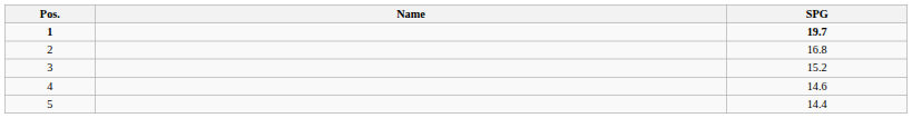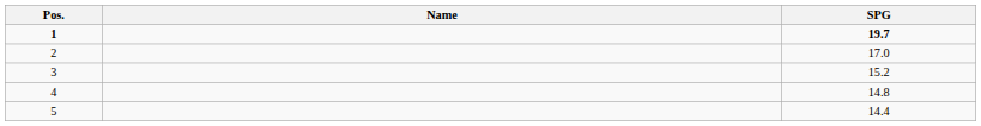 <table class=wikitable width="80%">
 <tr>
 <th width="10%">Pos.</th>
 <th width="70%">Name</th>
 <th width="20%">SPG</th>
 </tr>
 <tr>
 <td align=center><strong>1</strong></td>
 <td><strong></strong></td>
 <td align=center><strong>19.7</strong></td>
 </tr>
 <tr>
 <td align=center>2</td>
 <td></td>
-<td align=center>16.8</td>
+<td align=center>17.0</td>
 </tr>
 <tr>
 <td align=center>3</td>
 <td></td>
 <td align=center>15.2</td>
 </tr>
 <tr>
 <td align=center>4</td>
 <td></td>
-<td align=center>14.6</td>
+<td align=center>14.8</td>
 </tr>
 <tr>
 <td align=center>5</td>
 <td></td>
 <td align=center>14.4</td>
 </tr>
 </table>
